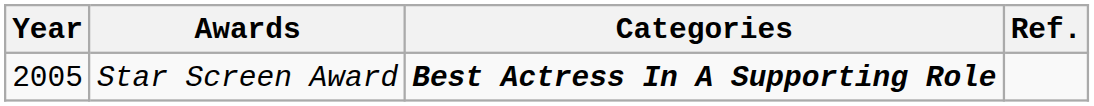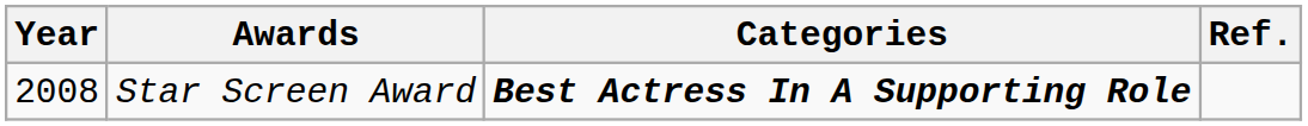 <table class="wikitable">
 <tr>
 <th>Year</th>
 <th>Awards</th>
 <th>Categories</th>
 <th>Ref.</th>
 </tr>
 <tr>
-<td>2005</td>
+<td>2008</td>
 <td><em>Star Screen Award</em></td>
 <td><strong><em>Best Actress In A Supporting Role</em></strong></td>
 <td></td>
 </tr>
 </table>
